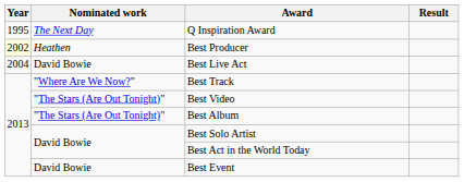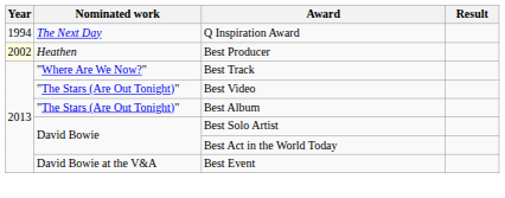 <table class="wikitable">
 <tr>
 <th>Year</th>
 <th style="width:220px;">Nominated work</th>
 <th style="width:325px;">Award</th>
 <th width="65">Result</th>
 </tr>
 <tr>
-<td>1995</td>
+<td>1994</td>
 <td><em><a href='#'>The Next Day</a></em></td>
 <td>Q Inspiration Award</td>
 <td></td>
 </tr>
 <tr>
 <td style="background: lightyellow;">2002</td>
 <td><em>Heathen</em></td>
 <td>Best Producer</td>
-<td></td>
-</tr>
-<tr>
-<td>2004</td>
-<td>David Bowie</td>
-<td>Best Live Act</td>
 <td></td>
 </tr>
 <tr>
 <td rowspan="6">2013</td>
 <td>"<a href='#'>Where Are We Now?</a>"</td>
 <td>Best Track</td>
 <td></td>
 </tr>
 <tr>
 <td>"<a href='#'>The Stars (Are Out Tonight)</a>"</td>
 <td>Best Video</td>
 <td></td>
 </tr>
 <tr>
 <td>"<a href='#'>The Stars (Are Out Tonight)</a>"</td>
 <td>Best Album</td>
 <td></td>
 </tr>
 <tr>
 <td rowspan="2">David Bowie</td>
 <td>Best Solo Artist</td>
 <td></td>
 </tr>
 <tr>
 <td>Best Act in the World Today</td>
 <td></td>
 </tr>
 <tr>
-<td>David Bowie</td>
+<td>David Bowie at the V&A</td>
 <td>Best Event</td>
 <td></td>
 </tr>
 </table>
